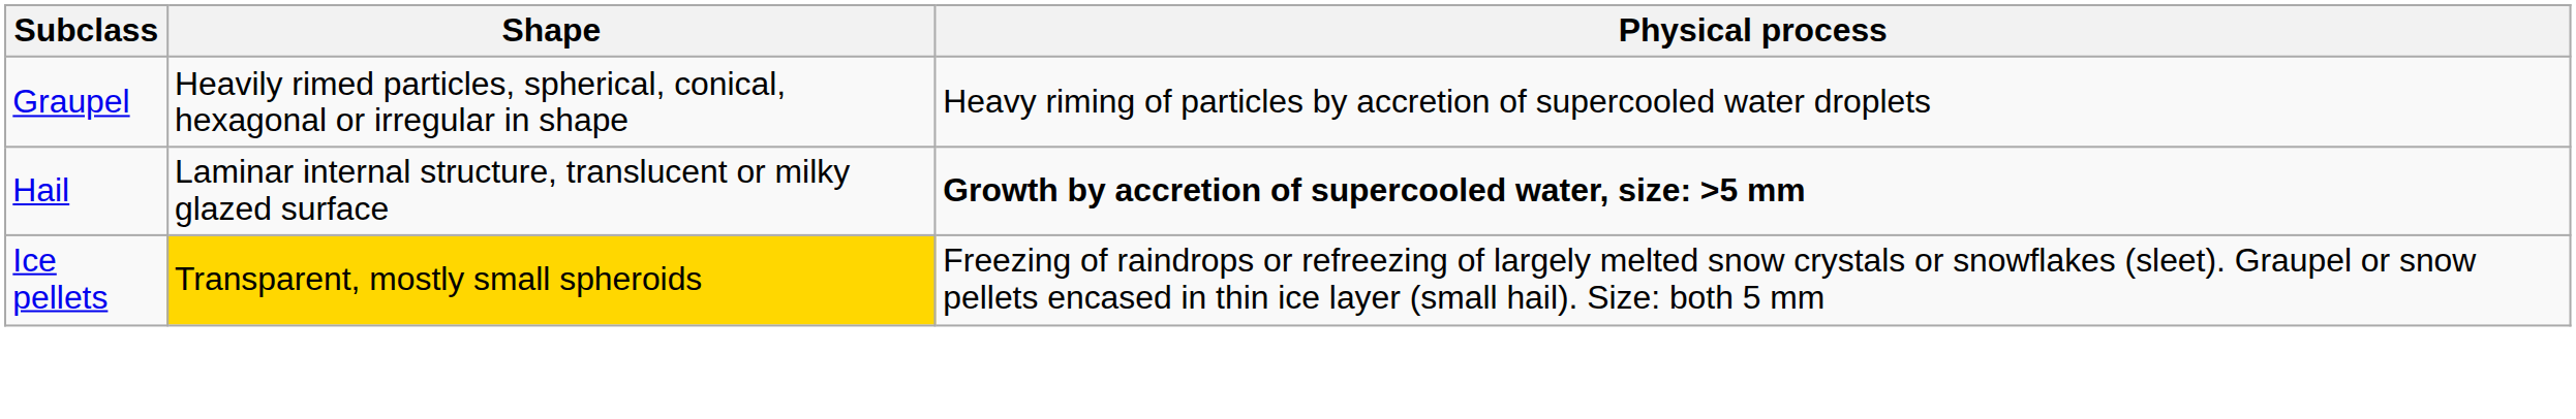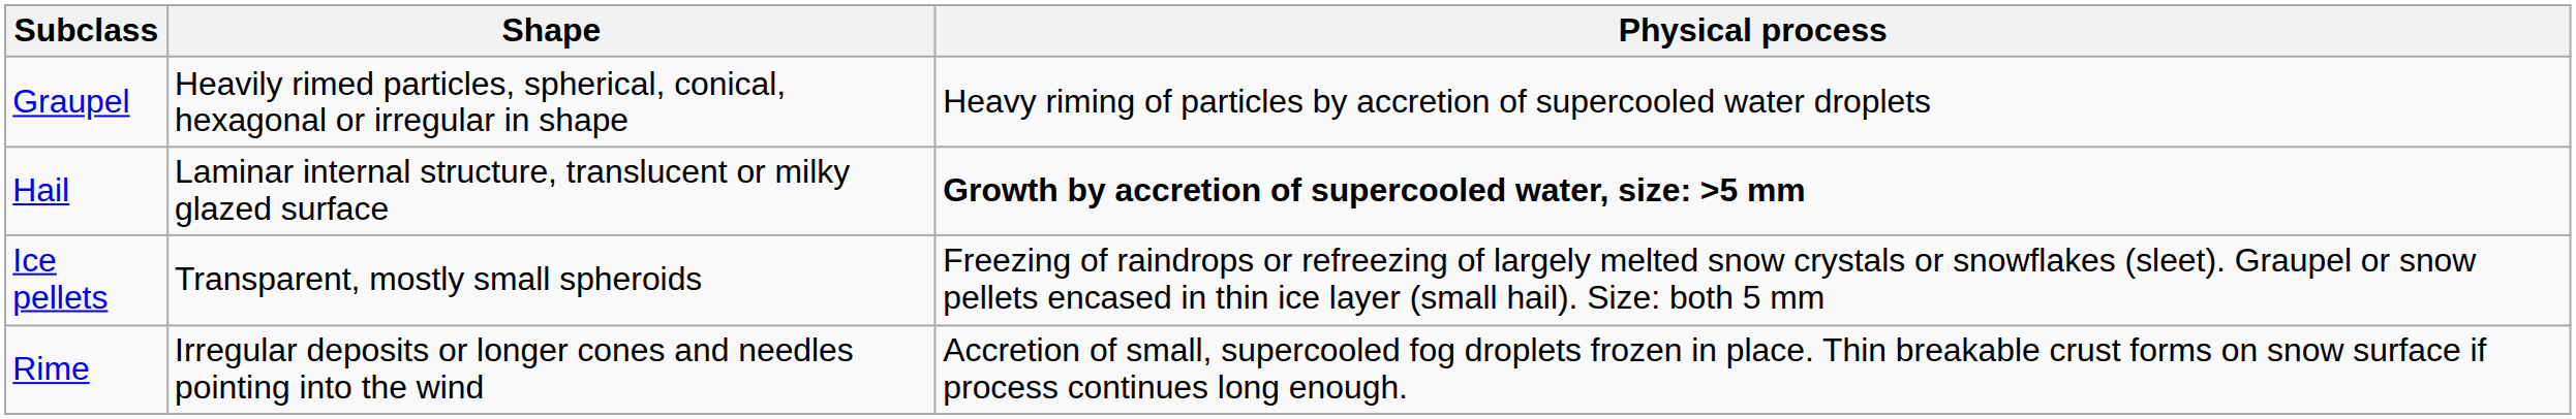 <table class="wikitable">
 <tr>
 <th>Subclass</th>
 <th>Shape</th>
 <th>Physical process</th>
 </tr>
 <tr>
 <td><a href='#'>Graupel</a></td>
 <td>Heavily rimed particles, spherical, conical, hexagonal or irregular in shape</td>
 <td>Heavy riming of particles by accretion of supercooled water droplets</td>
 </tr>
 <tr>
 <td><a href='#'>Hail</a></td>
 <td>Laminar internal structure, translucent or milky glazed surface</td>
 <td><strong>Growth by accretion of supercooled water, size: >5 mm</strong></td>
 </tr>
 <tr>
 <td><a href='#'>Ice pellets</a></td>
-<td style="background: gold;">Transparent, mostly small spheroids</td>
+<td>Transparent, mostly small spheroids</td>
 <td>Freezing of raindrops or refreezing of largely melted snow crystals or snowflakes (sleet). Graupel or snow pellets encased in thin ice layer (small hail). Size: both 5 mm</td>
 </tr>
+<tr>
+<td><a href='#'>Rime</a></td>
+<td>Irregular deposits or longer cones and needles pointing into the wind</td>
+<td>Accretion of small, supercooled fog droplets frozen in place. Thin breakable crust forms on snow surface if process continues long enough.</td>
+</tr>
 </table>
